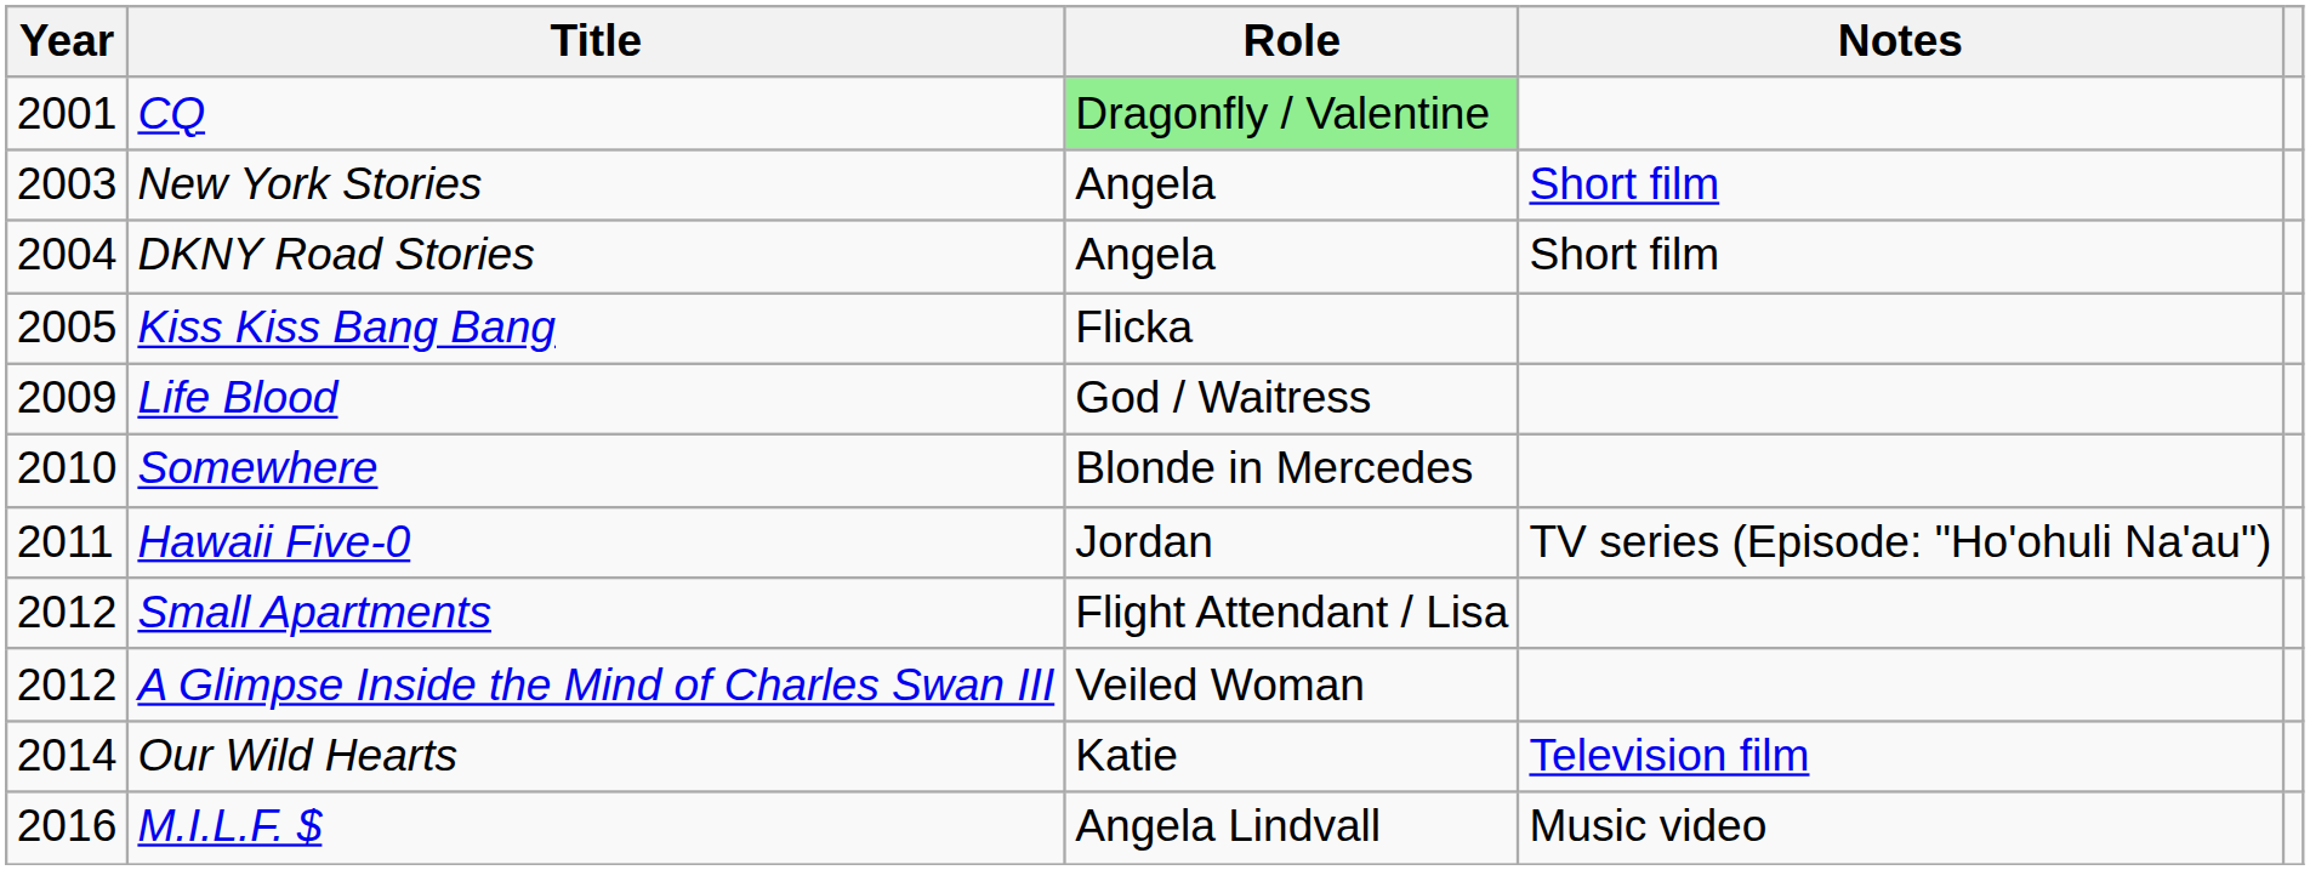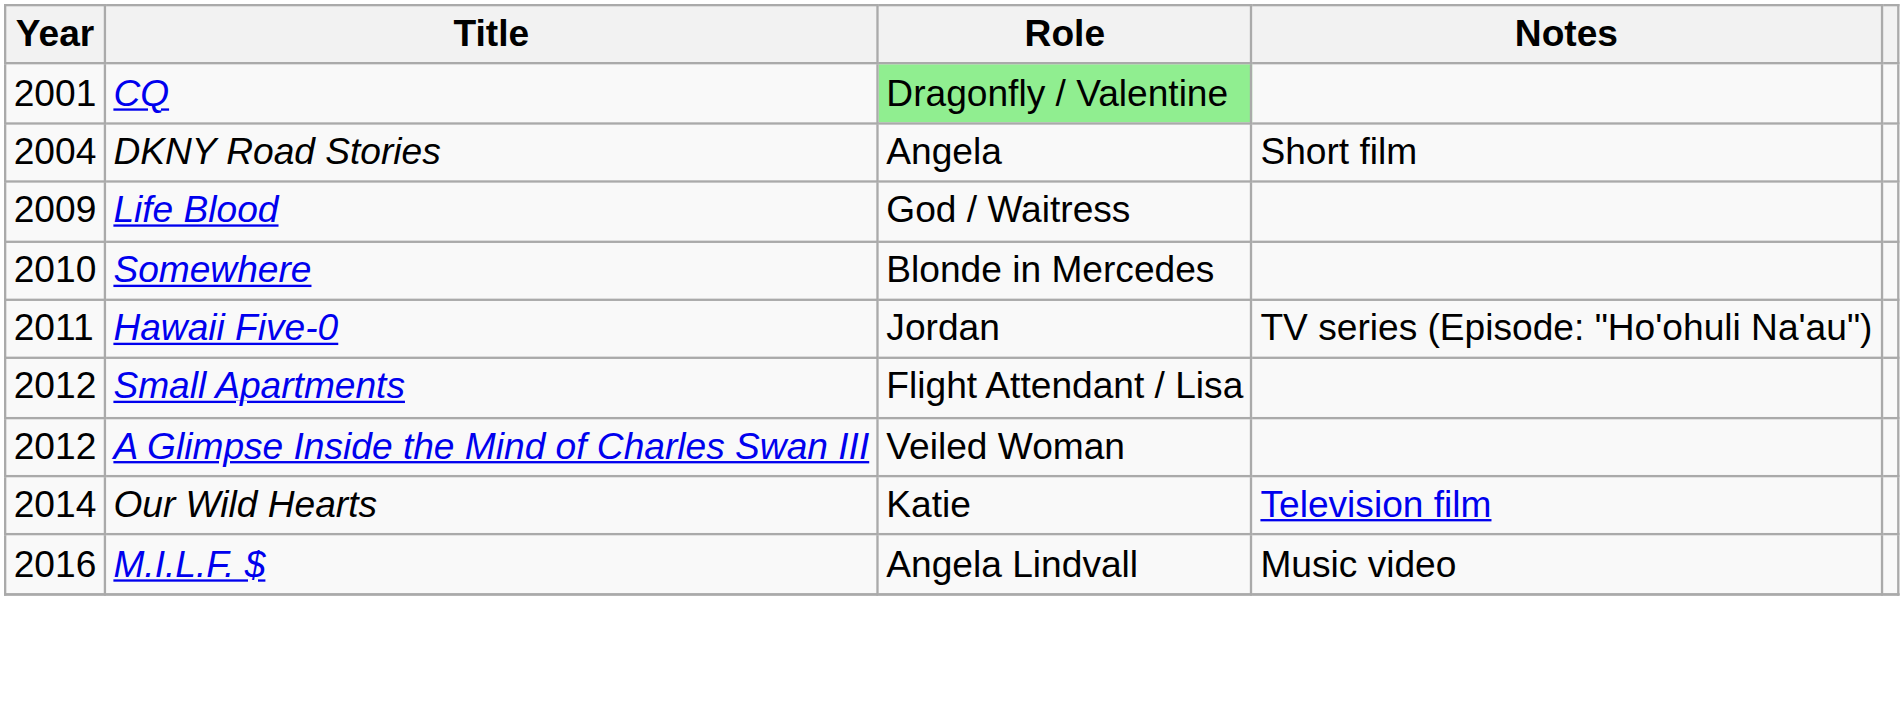 <table class="wikitable sortable">
 <tr>
 <th>Year</th>
 <th>Title</th>
 <th>Role</th>
 <th class="unsortable">Notes</th>
 <th class="unsortable"></th>
 </tr>
 <tr>
 <td>2001</td>
 <td><em><a href='#'>CQ</a></em></td>
 <td style="background: lightgreen;">Dragonfly / Valentine</td>
 <td></td>
 <td style="text-align: center;"></td>
 </tr>
 <tr>
-<td>2003</td>
-<td><em>New York Stories</em></td>
-<td>Angela</td>
-<td><a href='#'>Short film</a></td>
-<td style="text-align: center;"></td>
-</tr>
-<tr>
 <td>2004</td>
 <td><em>DKNY Road Stories</em></td>
 <td>Angela</td>
 <td>Short film</td>
-<td style="text-align: center;"></td>
-</tr>
-<tr>
-<td>2005</td>
-<td><em><a href='#'>Kiss Kiss Bang Bang</a></em></td>
-<td>Flicka</td>
-<td></td>
 <td style="text-align: center;"></td>
 </tr>
 <tr>
 <td>2009</td>
 <td><em><a href='#'>Life Blood</a></em></td>
 <td>God / Waitress</td>
 <td></td>
 <td style="text-align: center;"></td>
 </tr>
 <tr>
 <td>2010</td>
 <td><em><a href='#'>Somewhere</a></em></td>
 <td>Blonde in Mercedes</td>
 <td></td>
 <td style="text-align: center;"></td>
 </tr>
 <tr>
 <td>2011</td>
 <td><em><a href='#'>Hawaii Five-0</a></em></td>
 <td>Jordan</td>
 <td>TV series (Episode: "Ho'ohuli Na'au")</td>
 <td style="text-align: center;"></td>
 </tr>
 <tr>
 <td>2012</td>
 <td><em><a href='#'>Small Apartments</a></em></td>
 <td>Flight Attendant / Lisa</td>
 <td></td>
 <td style="text-align: center;"></td>
 </tr>
 <tr>
 <td>2012</td>
 <td><em><a href='#'>A Glimpse Inside the Mind of Charles Swan III</a></em></td>
 <td>Veiled Woman</td>
 <td></td>
 <td style="text-align: center;"></td>
 </tr>
 <tr>
 <td>2014</td>
 <td><em>Our Wild Hearts</em></td>
 <td>Katie</td>
 <td><a href='#'>Television film</a></td>
 <td style="text-align: center;"></td>
 </tr>
 <tr>
 <td>2016</td>
 <td><em><a href='#'>M.I.L.F. $</a></em></td>
 <td>Angela Lindvall</td>
 <td>Music video</td>
 <td style="text-align: center;"></td>
 </tr>
 <tr>
 </tr>
 </table>
